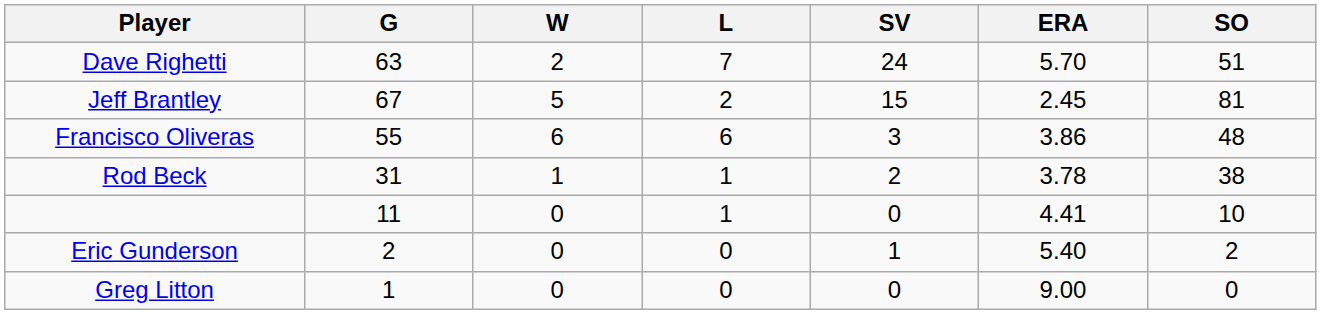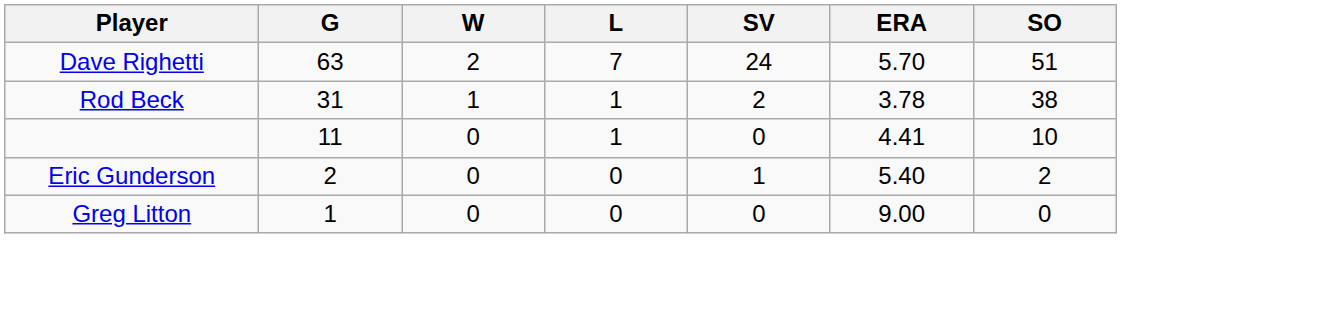 <table class="wikitable sortable">
 <tr>
 <th bgcolor="#DDDDFF" width="16%">Player</th>
 <th bgcolor="#DDDDFF" width="9%">G</th>
 <th bgcolor="#DDDDFF" width="9%">W</th>
 <th bgcolor="#DDDDFF" width="9%">L</th>
 <th bgcolor="#DDDDFF" width="9%">SV</th>
 <th bgcolor="#DDDDFF" width="9%">ERA</th>
 <th bgcolor="#DDDDFF" width="9%">SO</th>
 </tr>
 <tr align="center">
 <td><a href='#'>Dave Righetti</a></td>
 <td>63</td>
 <td>2</td>
 <td>7</td>
 <td>24</td>
 <td>5.70</td>
 <td>51</td>
-</tr>
-<tr align=center>
-<td><a href='#'>Jeff Brantley</a></td>
-<td>67</td>
-<td>5</td>
-<td>2</td>
-<td>15</td>
-<td>2.45</td>
-<td>81</td>
-</tr>
-<tr align=center>
-<td><a href='#'>Francisco Oliveras</a></td>
-<td>55</td>
-<td>6</td>
-<td>6</td>
-<td>3</td>
-<td>3.86</td>
-<td>48</td>
 </tr>
 <tr align=center>
 <td><a href='#'>Rod Beck</a></td>
 <td>31</td>
 <td>1</td>
 <td>1</td>
 <td>2</td>
 <td>3.78</td>
 <td>38</td>
 </tr>
 <tr align=center>
 <td></td>
 <td>11</td>
 <td>0</td>
 <td>1</td>
 <td>0</td>
 <td>4.41</td>
 <td>10</td>
 </tr>
 <tr align="center">
 <td><a href='#'>Eric Gunderson</a></td>
 <td>2</td>
 <td>0</td>
 <td>0</td>
 <td>1</td>
 <td>5.40</td>
 <td>2</td>
 </tr>
 <tr align=center>
 <td><a href='#'>Greg Litton</a></td>
 <td>1</td>
 <td>0</td>
 <td>0</td>
 <td>0</td>
 <td>9.00</td>
 <td>0</td>
 </tr>
 </table>
